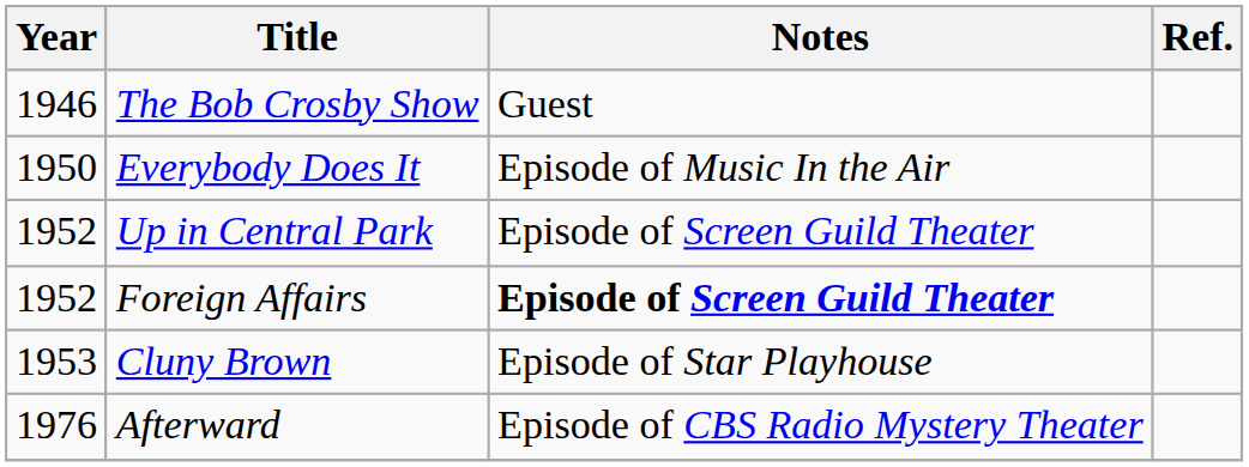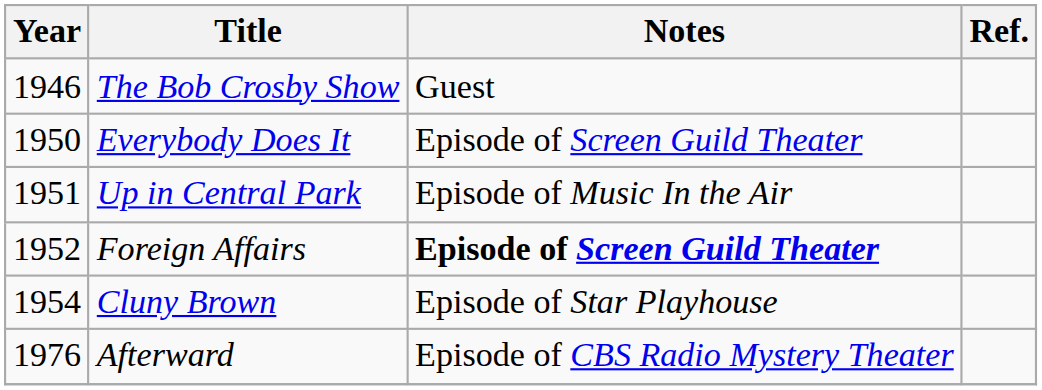 <table class="wikitable">
 <tr>
 <th>Year</th>
 <th>Title</th>
 <th class="unsortable">Notes</th>
 <th>Ref.</th>
 </tr>
 <tr>
 <td>1946</td>
 <td><em><a href='#'>The Bob Crosby Show</a></em></td>
 <td>Guest</td>
 <td></td>
 </tr>
 <tr>
 <td>1950</td>
 <td><em><a href='#'>Everybody Does It</a></em></td>
-<td>Episode of <em>Music In the Air</em></td>
+<td>Episode of <em><a href='#'>Screen Guild Theater</a></em></td>
 <td></td>
 </tr>
 <tr>
-<td>1952</td>
+<td>1951</td>
 <td><em><a href='#'>Up in Central Park</a></em></td>
-<td>Episode of <em><a href='#'>Screen Guild Theater</a></em></td>
+<td>Episode of <em>Music In the Air</em></td>
 <td></td>
 </tr>
 <tr>
 <td>1952</td>
 <td><em>Foreign Affairs</em></td>
 <td><strong>Episode of <em><a href='#'>Screen Guild Theater</a></em></strong></td>
 <td></td>
 </tr>
 <tr>
-<td>1953</td>
+<td>1954</td>
 <td><em><a href='#'>Cluny Brown</a></em></td>
 <td>Episode of <em>Star Playhouse</em></td>
 <td></td>
 </tr>
 <tr>
 <td>1976</td>
 <td><em>Afterward</em></td>
 <td>Episode of <em><a href='#'>CBS Radio Mystery Theater</a></em></td>
 <td></td>
 </tr>
 <tr>
 </tr>
 </table>
